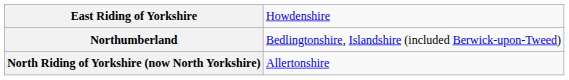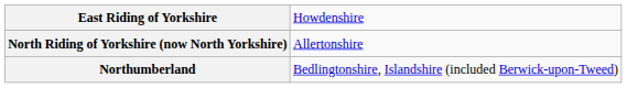 <table class="wikitable" style=" border:0; text-align:left; line-height:150%;">
 <tr>
 <th scope="row">East Riding of Yorkshire</th>
 <td><a href='#'>Howdenshire</a></td>
 </tr>
 <tr>
+<th scope="row">North Riding of Yorkshire (now North Yorkshire)</th>
+<td><a href='#'>Allertonshire</a></td>
+</tr>
+<tr>
 <th scope="row">Northumberland</th>
 <td><a href='#'>Bedlingtonshire</a>, <a href='#'>Islandshire</a> (included <a href='#'>Berwick-upon-Tweed</a>)</td>
 </tr>
-<tr>
-<th scope="row">North Riding of Yorkshire (now North Yorkshire)</th>
-<td><a href='#'>Allertonshire</a></td>
-</tr>
 </table>
